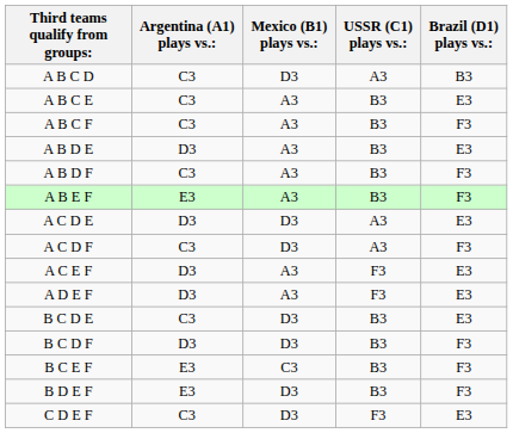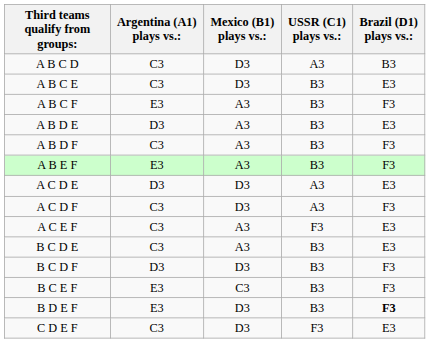 <table class="wikitable" width="520" style="text-align:center; font-size:95%">
 <tr>
 <th>Third teams qualify from groups:</th>
 <th>Argentina (A1) plays vs.:</th>
 <th>Mexico (B1) plays vs.:</th>
 <th>USSR (C1) plays vs.:</th>
 <th>Brazil (D1) plays vs.:</th>
 </tr>
 <tr>
 <td>A B C D</td>
 <td>C3</td>
 <td>D3</td>
 <td>A3</td>
 <td>B3</td>
 </tr>
 <tr>
 <td>A B C E</td>
 <td>C3</td>
-<td>A3</td>
+<td>D3</td>
 <td>B3</td>
 <td>E3</td>
 </tr>
 <tr>
 <td>A B C F</td>
-<td>C3</td>
+<td>E3</td>
 <td>A3</td>
 <td>B3</td>
 <td>F3</td>
 </tr>
 <tr>
 <td>A B D E</td>
 <td>D3</td>
 <td>A3</td>
 <td>B3</td>
 <td>E3</td>
 </tr>
 <tr>
 <td>A B D F</td>
 <td>C3</td>
 <td>A3</td>
 <td>B3</td>
 <td>F3</td>
 </tr>
 <tr bgcolor=#ccffcc>
 <td>A B E F</td>
 <td>E3</td>
 <td>A3</td>
 <td>B3</td>
 <td>F3</td>
 </tr>
 <tr>
 <td>A C D E</td>
 <td>D3</td>
 <td>D3</td>
 <td>A3</td>
 <td>E3</td>
 </tr>
 <tr>
 <td>A C D F</td>
 <td>C3</td>
 <td>D3</td>
 <td>A3</td>
 <td>F3</td>
 </tr>
 <tr>
 <td>A C E F</td>
-<td>D3</td>
-<td>A3</td>
-<td>F3</td>
-<td>E3</td>
-</tr>
-<tr>
-<td>A D E F</td>
-<td>D3</td>
+<td>C3</td>
 <td>A3</td>
 <td>F3</td>
 <td>E3</td>
 </tr>
 <tr>
 <td>B C D E</td>
 <td>C3</td>
-<td>D3</td>
+<td>A3</td>
 <td>B3</td>
 <td>E3</td>
 </tr>
 <tr>
 <td>B C D F</td>
 <td>D3</td>
 <td>D3</td>
 <td>B3</td>
 <td>F3</td>
 </tr>
 <tr>
 <td>B C E F</td>
 <td>E3</td>
 <td>C3</td>
 <td>B3</td>
 <td>F3</td>
 </tr>
 <tr>
 <td>B D E F</td>
 <td>E3</td>
 <td>D3</td>
 <td>B3</td>
-<td>F3</td>
+<td><strong>F3</strong></td>
 </tr>
 <tr>
 <td>C D E F</td>
 <td>C3</td>
 <td>D3</td>
 <td>F3</td>
 <td>E3</td>
 </tr>
 </table>
